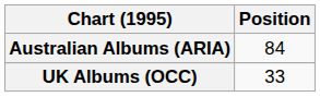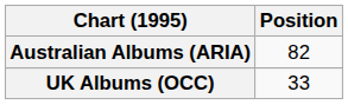 <table class="wikitable plainrowheaders sortable" style="text-align:center">
 <tr>
 <th scope="col">Chart (1995)</th>
 <th scope="col">Position</th>
 </tr>
 <tr>
 <th scope="row">Australian Albums (ARIA)</th>
-<td>84</td>
+<td>82</td>
 </tr>
 <tr>
 </tr>
 <tr>
 <th scope="row">UK Albums (OCC)</th>
 <td>33</td>
 </tr>
 </table>
